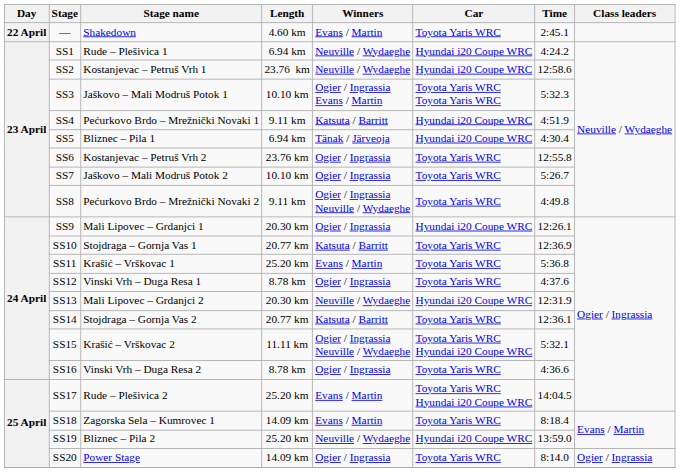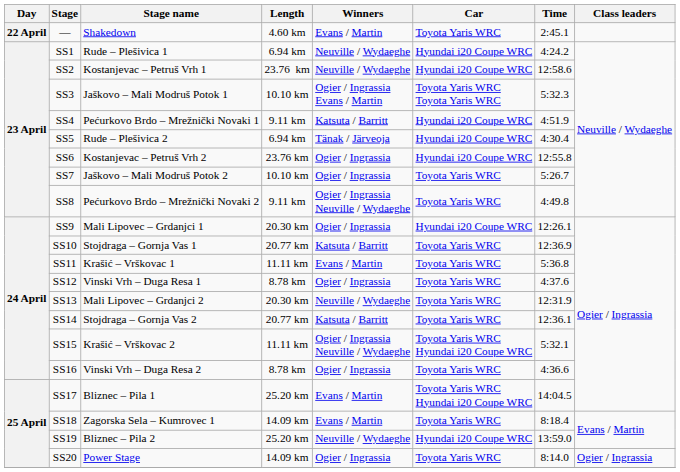 <table class="wikitable" style="font-size: 85%;">
 <tr>
 <th>Day</th>
 <th>Stage</th>
 <th>Stage name</th>
 <th>Length</th>
 <th>Winners</th>
 <th>Car</th>
 <th>Time</th>
 <th>Class leaders</th>
 </tr>
 <tr>
 <th>22 April</th>
 <td align="center">—</td>
 <td><a href='#'>Shakedown</a></td>
 <td align="center">4.60 km</td>
 <td><a href='#'>Evans</a> / <a href='#'>Martin</a></td>
 <td><a href='#'>Toyota Yaris WRC</a></td>
 <td align="center">2:45.1</td>
 <td></td>
 </tr>
 <tr>
 <th rowspan="8">23 April</th>
 <td align="center">SS1</td>
 <td>Rude – Plešivica 1</td>
 <td align="center">6.94 km</td>
 <td><a href='#'>Neuville</a> / <a href='#'>Wydaeghe</a></td>
 <td><a href='#'>Hyundai i20 Coupe WRC</a></td>
 <td align="center">4:24.2</td>
 <td rowspan="8"><a href='#'>Neuville</a> / <a href='#'>Wydaeghe</a></td>
 </tr>
 <tr>
 <td align="center">SS2</td>
 <td>Kostanjevac – Petruš Vrh 1</td>
 <td align="center">23.76  km</td>
 <td><a href='#'>Neuville</a> / <a href='#'>Wydaeghe</a></td>
 <td><a href='#'>Hyundai i20 Coupe WRC</a></td>
 <td align="center">12:58.6</td>
 </tr>
 <tr>
 <td align="center">SS3</td>
 <td>Jaškovo – Mali Modruš Potok 1</td>
 <td align="center">10.10 km</td>
 <td><a href='#'>Ogier</a> / <a href='#'>Ingrassia</a><br><a href='#'>Evans</a> / <a href='#'>Martin</a></td>
 <td><a href='#'>Toyota Yaris WRC</a><br><a href='#'>Toyota Yaris WRC</a></td>
 <td align="center">5:32.3</td>
 </tr>
 <tr>
 <td align="center">SS4</td>
 <td>Pećurkovo Brdo – Mrežnički Novaki 1</td>
 <td align="center">9.11 km</td>
 <td><a href='#'>Katsuta</a> / <a href='#'>Barritt</a></td>
 <td><a href='#'>Hyundai i20 Coupe WRC</a></td>
 <td align="center">4:51.9</td>
 </tr>
 <tr>
 <td align="center">SS5</td>
-<td>Bliznec – Pila 1</td>
+<td>Rude – Plešivica 2</td>
 <td align="center">6.94 km</td>
 <td><a href='#'>Tänak</a> / <a href='#'>Järveoja</a></td>
 <td><a href='#'>Hyundai i20 Coupe WRC</a></td>
 <td align="center">4:30.4</td>
 </tr>
 <tr>
 <td align="center">SS6</td>
 <td>Kostanjevac – Petruš Vrh 2</td>
 <td align="center">23.76 km</td>
 <td><a href='#'>Ogier</a> / <a href='#'>Ingrassia</a></td>
-<td><a href='#'>Toyota Yaris WRC</a></td>
+<td><a href='#'>Hyundai i20 Coupe WRC</a></td>
 <td align="center">12:55.8</td>
 </tr>
 <tr>
 <td align="center">SS7</td>
 <td>Jaškovo – Mali Modruš Potok 2</td>
 <td align="center">10.10 km</td>
 <td><a href='#'>Ogier</a> / <a href='#'>Ingrassia</a></td>
 <td><a href='#'>Toyota Yaris WRC</a></td>
 <td align="center">5:26.7</td>
 </tr>
 <tr>
 <td align="center">SS8</td>
 <td>Pećurkovo Brdo – Mrežnički Novaki 2</td>
 <td align="center">9.11 km</td>
 <td><a href='#'>Ogier</a> / <a href='#'>Ingrassia</a><br><a href='#'>Neuville</a> / <a href='#'>Wydaeghe</a></td>
 <td><a href='#'>Toyota Yaris WRC</a></td>
 <td align="center">4:49.8</td>
 </tr>
 <tr>
 <th rowspan="8">24 April</th>
 <td align="center">SS9</td>
 <td>Mali Lipovec – Grdanjci 1</td>
 <td align="center">20.30 km</td>
 <td><a href='#'>Ogier</a> / <a href='#'>Ingrassia</a></td>
 <td><a href='#'>Hyundai i20 Coupe WRC</a></td>
 <td align="center">12:26.1</td>
 <td rowspan="9"><a href='#'>Ogier</a> / <a href='#'>Ingrassia</a></td>
 </tr>
 <tr>
 <td align="center">SS10</td>
 <td>Stojdraga – Gornja Vas 1</td>
 <td align="center">20.77 km</td>
 <td><a href='#'>Katsuta</a> / <a href='#'>Barritt</a></td>
 <td><a href='#'>Toyota Yaris WRC</a></td>
 <td align="center">12:36.9</td>
 </tr>
 <tr>
 <td align="center">SS11</td>
 <td>Krašić – Vrškovac 1</td>
-<td align="center">25.20 km</td>
+<td align="center">11.11 km</td>
 <td><a href='#'>Evans</a> / <a href='#'>Martin</a></td>
 <td><a href='#'>Toyota Yaris WRC</a></td>
 <td align="center">5:36.8</td>
 </tr>
 <tr>
 <td align="center">SS12</td>
 <td>Vinski Vrh – Duga Resa 1</td>
 <td align="center">8.78 km</td>
 <td><a href='#'>Ogier</a> / <a href='#'>Ingrassia</a></td>
 <td><a href='#'>Toyota Yaris WRC</a></td>
 <td align="center">4:37.6</td>
 </tr>
 <tr>
 <td align="center">SS13</td>
 <td>Mali Lipovec – Grdanjci 2</td>
 <td align="center">20.30 km</td>
 <td><a href='#'>Neuville</a> / <a href='#'>Wydaeghe</a></td>
-<td><a href='#'>Hyundai i20 Coupe WRC</a></td>
+<td><a href='#'>Toyota Yaris WRC</a></td>
 <td align="center">12:31.9</td>
 </tr>
 <tr>
 <td align="center">SS14</td>
 <td>Stojdraga – Gornja Vas 2</td>
 <td align="center">20.77 km</td>
 <td><a href='#'>Katsuta</a> / <a href='#'>Barritt</a></td>
 <td><a href='#'>Toyota Yaris WRC</a></td>
 <td align="center">12:36.1</td>
 </tr>
 <tr>
 <td align="center">SS15</td>
 <td>Krašić – Vrškovac 2</td>
 <td align="center">11.11 km</td>
 <td><a href='#'>Ogier</a> / <a href='#'>Ingrassia</a><br><a href='#'>Neuville</a> / <a href='#'>Wydaeghe</a></td>
 <td><a href='#'>Toyota Yaris WRC</a><br><a href='#'>Hyundai i20 Coupe WRC</a></td>
 <td align="center">5:32.1</td>
 </tr>
 <tr>
 <td align="center">SS16</td>
 <td>Vinski Vrh – Duga Resa 2</td>
 <td align="center">8.78 km</td>
 <td><a href='#'>Ogier</a> / <a href='#'>Ingrassia</a></td>
 <td><a href='#'>Toyota Yaris WRC</a></td>
 <td align="center">4:36.6</td>
 </tr>
 <tr>
 <th rowspan="4">25 April</th>
 <td align="center">SS17</td>
-<td>Rude – Plešivica 2</td>
+<td>Bliznec – Pila 1</td>
 <td align="center">25.20 km</td>
 <td><a href='#'>Evans</a> / <a href='#'>Martin</a></td>
 <td><a href='#'>Toyota Yaris WRC</a><br><a href='#'>Hyundai i20 Coupe WRC</a></td>
 <td align="center">14:04.5</td>
 </tr>
 <tr>
 <td align="center">SS18</td>
 <td>Zagorska Sela – Kumrovec 1</td>
 <td align="center">14.09 km</td>
 <td><a href='#'>Evans</a> / <a href='#'>Martin</a></td>
 <td><a href='#'>Toyota Yaris WRC</a></td>
 <td align="center">8:18.4</td>
 <td rowspan="2"><a href='#'>Evans</a> / <a href='#'>Martin</a></td>
 </tr>
 <tr>
 <td align="center">SS19</td>
 <td>Bliznec – Pila 2</td>
 <td align="center">25.20 km</td>
 <td><a href='#'>Neuville</a> / <a href='#'>Wydaeghe</a></td>
 <td><a href='#'>Hyundai i20 Coupe WRC</a></td>
 <td align="center">13:59.0</td>
 </tr>
 <tr>
 <td align="center">SS20</td>
 <td><a href='#'>Power Stage</a></td>
 <td align="center">14.09 km</td>
 <td><a href='#'>Ogier</a> / <a href='#'>Ingrassia</a></td>
 <td><a href='#'>Toyota Yaris WRC</a></td>
 <td align="center">8:14.0</td>
 <td><a href='#'>Ogier</a> / <a href='#'>Ingrassia</a></td>
 </tr>
 <tr>
 </tr>
 </table>
